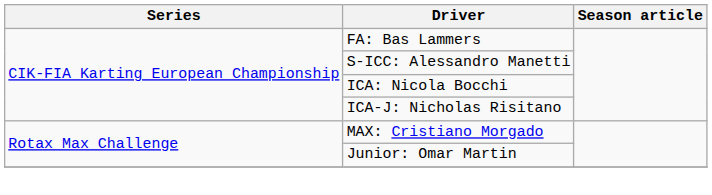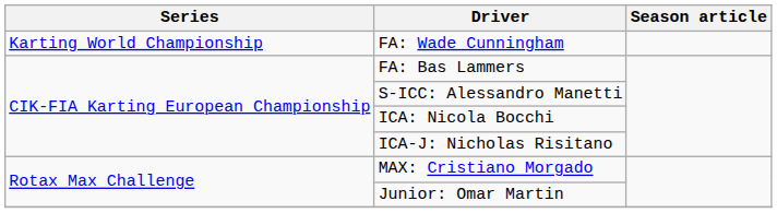 <table class="wikitable" style="font-size: 87%;">
 <tr>
 <th>Series</th>
 <th>Driver</th>
 <th>Season article</th>
+</tr>
+<tr>
+<td><a href='#'>Karting World Championship</a></td>
+<td>FA:  <a href='#'>Wade Cunningham</a></td>
+<td></td>
 </tr>
 <tr>
 <td rowspan=4><a href='#'>CIK-FIA Karting European Championship</a></td>
 <td>FA:  Bas Lammers</td>
 <td rowspan=4></td>
 </tr>
 <tr>
 <td>S-ICC:  Alessandro Manetti</td>
 </tr>
 <tr>
 <td>ICA:  Nicola Bocchi</td>
 </tr>
 <tr>
 <td>ICA-J:  Nicholas Risitano</td>
 </tr>
 <tr>
 <td rowspan=2><a href='#'>Rotax Max Challenge</a></td>
 <td>MAX:  <a href='#'>Cristiano Morgado</a></td>
 <td rowspan=2></td>
 </tr>
 <tr>
 <td>Junior:  Omar Martin</td>
 </tr>
 <tr>
 </tr>
 </table>
